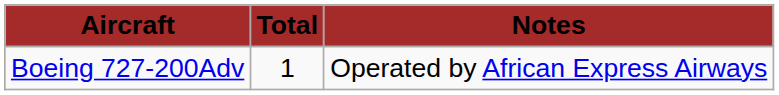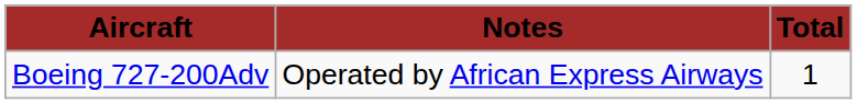 <table class="wikitable" border="1" style="margin:1em auto;">
 <tr>
 <th style="background-color:brown;"><span>Aircraft</span></th>
+<th style="background-color:brown;"><span>Notes</span></th>
 <th style="background-color:brown;"><span>Total</span></th>
-<th style="background-color:brown;"><span>Notes</span></th>
 </tr>
 <tr>
 <td><a href='#'>Boeing 727-200Adv</a></td>
+<td>Operated by <a href='#'>African Express Airways</a></td>
 <td align="center">1</td>
-<td>Operated by <a href='#'>African Express Airways</a></td>
 </tr>
 </table>
